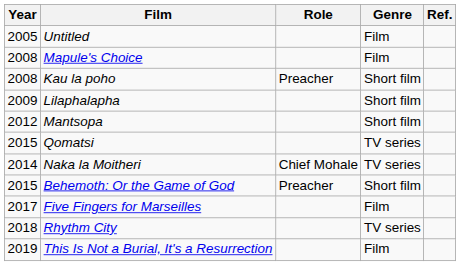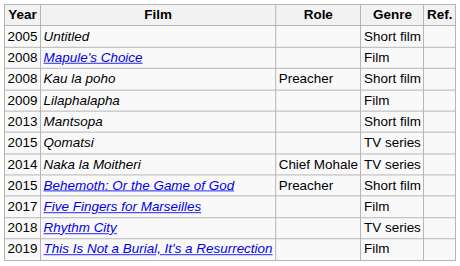 <table class="wikitable">
 <tr>
 <th>Year</th>
 <th>Film</th>
 <th>Role</th>
 <th>Genre</th>
 <th>Ref.</th>
 </tr>
 <tr>
 <td>2005</td>
 <td><em>Untitled</em></td>
 <td></td>
-<td>Film</td>
+<td>Short film</td>
 <td></td>
 </tr>
 <tr>
 <td>2008</td>
 <td><em><a href='#'>Mapule's Choice</a></em></td>
 <td></td>
 <td>Film</td>
 <td></td>
 </tr>
 <tr>
 <td>2008</td>
 <td><em>Kau la poho</em></td>
 <td>Preacher</td>
 <td>Short film</td>
 <td></td>
 </tr>
 <tr>
 <td>2009</td>
 <td><em>Lilaphalapha</em></td>
 <td></td>
-<td>Short film</td>
+<td>Film</td>
 <td></td>
 </tr>
 <tr>
-<td>2012</td>
+<td>2013</td>
 <td><em>Mantsopa</em></td>
 <td></td>
 <td>Short film</td>
 <td></td>
 </tr>
 <tr>
 <td>2015</td>
 <td><em>Qomatsi</em></td>
 <td></td>
 <td>TV series</td>
 <td></td>
 </tr>
 <tr>
 <td>2014</td>
 <td><em>Naka la Moitheri</em></td>
 <td>Chief Mohale</td>
 <td>TV series</td>
 <td></td>
 </tr>
 <tr>
 <td>2015</td>
 <td><em><a href='#'>Behemoth: Or the Game of God</a></em></td>
 <td>Preacher</td>
 <td>Short film</td>
 <td></td>
 </tr>
 <tr>
 <td>2017</td>
 <td><em><a href='#'>Five Fingers for Marseilles</a></em></td>
 <td></td>
 <td>Film</td>
 <td></td>
 </tr>
 <tr>
 <td>2018</td>
 <td><em><a href='#'>Rhythm City</a></em></td>
 <td></td>
 <td>TV series</td>
 <td></td>
 </tr>
 <tr>
 <td>2019</td>
 <td><em><a href='#'>This Is Not a Burial, It's a Resurrection</a></em></td>
 <td></td>
 <td>Film</td>
 <td></td>
 </tr>
 </table>
